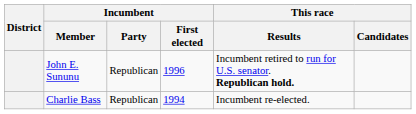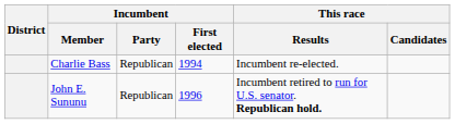 <table class=wikitable>
 <tr>
 <th rowspan=2>District</th>
 <th colspan=3>Incumbent</th>
 <th colspan=2>This race</th>
 </tr>
 <tr>
 <th>Member</th>
 <th>Party</th>
 <th>First elected</th>
 <th>Results</th>
 <th>Candidates</th>
 </tr>
 <tr>
 <th></th>
+<td><a href='#'>Charlie Bass</a></td>
+<td>Republican</td>
+<td><a href='#'>1994</a></td>
+<td>Incumbent re-elected.</td>
+<td nowrap></td>
+</tr>
+<tr>
+<th></th>
 <td><a href='#'>John E. Sununu</a></td>
 <td>Republican</td>
 <td><a href='#'>1996</a></td>
 <td>Incumbent retired to <a href='#'>run for U.S. senator</a>.<br><strong>Republican hold.</strong></td>
 <td nowrap></td>
 </tr>
-<tr>
-<th></th>
-<td><a href='#'>Charlie Bass</a></td>
-<td>Republican</td>
-<td><a href='#'>1994</a></td>
-<td>Incumbent re-elected.</td>
-<td nowrap></td>
-</tr>
 </table>
